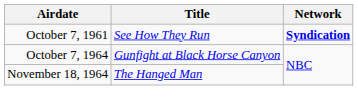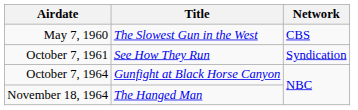 <table class="wikitable sortable">
 <tr>
 <th>Airdate</th>
 <th>Title</th>
 <th>Network</th>
 </tr>
 <tr>
+<td style="text-align:right;">May 7, 1960</td>
+<td><em><a href='#'>The Slowest Gun in the West</a></em></td>
+<td><a href='#'>CBS</a></td>
+</tr>
+<tr>
 <td style="text-align:right;">October 7, 1961</td>
 <td><em><a href='#'>See How They Run</a></em></td>
-<td><strong><a href='#'>Syndication</a></strong></td>
+<td><a href='#'>Syndication</a></td>
 </tr>
 <tr>
 <td style="text-align:right;">October 7, 1964</td>
 <td><em><a href='#'>Gunfight at Black Horse Canyon</a></em></td>
 <td rowspan="2"><a href='#'>NBC</a></td>
 </tr>
 <tr>
 <td style="text-align:right;">November 18, 1964</td>
 <td><em><a href='#'>The Hanged Man</a></em></td>
 </tr>
 </table>
